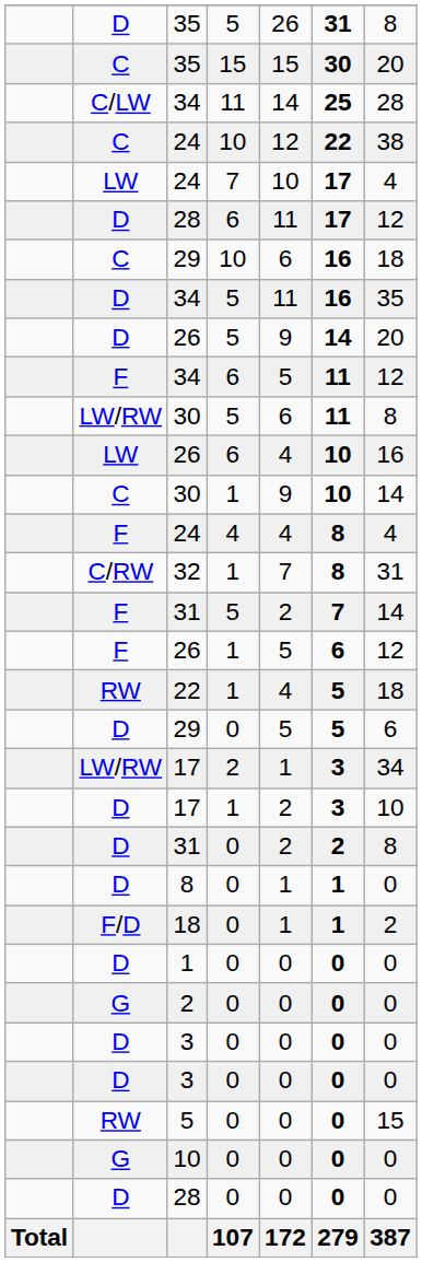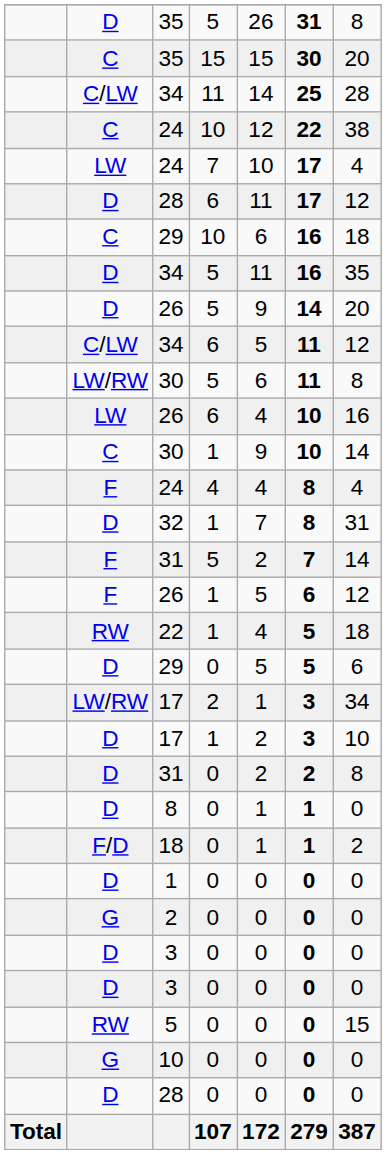 <table class="wikitable sortable">
 <tr align="center">
 </tr>
 <tr align="center" bgcolor="">
 <td></td>
 <td><a href='#'>D</a></td>
 <td>35</td>
 <td>5</td>
 <td>26</td>
 <td><strong>31</strong></td>
 <td>8</td>
 </tr>
 <tr align="center" bgcolor="f0f0f0">
 <td></td>
 <td><a href='#'>C</a></td>
 <td>35</td>
 <td>15</td>
 <td>15</td>
 <td><strong>30</strong></td>
 <td>20</td>
 </tr>
 <tr align="center" bgcolor="">
 <td></td>
 <td><a href='#'>C</a>/<a href='#'>LW</a></td>
 <td>34</td>
 <td>11</td>
 <td>14</td>
 <td><strong>25</strong></td>
 <td>28</td>
 </tr>
 <tr align="center" bgcolor="f0f0f0">
 <td></td>
 <td><a href='#'>C</a></td>
 <td>24</td>
 <td>10</td>
 <td>12</td>
 <td><strong>22</strong></td>
 <td>38</td>
 </tr>
 <tr align="center" bgcolor="">
 <td></td>
 <td><a href='#'>LW</a></td>
 <td>24</td>
 <td>7</td>
 <td>10</td>
 <td><strong>17</strong></td>
 <td>4</td>
 </tr>
 <tr align="center" bgcolor="f0f0f0">
 <td></td>
 <td><a href='#'>D</a></td>
 <td>28</td>
 <td>6</td>
 <td>11</td>
 <td><strong>17</strong></td>
 <td>12</td>
 </tr>
 <tr align="center" bgcolor="">
 <td></td>
 <td><a href='#'>C</a></td>
 <td>29</td>
 <td>10</td>
 <td>6</td>
 <td><strong>16</strong></td>
 <td>18</td>
 </tr>
 <tr align="center" bgcolor="f0f0f0">
 <td></td>
 <td><a href='#'>D</a></td>
 <td>34</td>
 <td>5</td>
 <td>11</td>
 <td><strong>16</strong></td>
 <td>35</td>
 </tr>
 <tr align="center" bgcolor="">
 <td></td>
 <td><a href='#'>D</a></td>
 <td>26</td>
 <td>5</td>
 <td>9</td>
 <td><strong>14</strong></td>
 <td>20</td>
 </tr>
 <tr align="center" bgcolor="f0f0f0">
 <td></td>
-<td><a href='#'>F</a></td>
+<td><a href='#'>C</a>/<a href='#'>LW</a></td>
 <td>34</td>
 <td>6</td>
 <td>5</td>
 <td><strong>11</strong></td>
 <td>12</td>
 </tr>
 <tr align="center" bgcolor="">
 <td></td>
 <td><a href='#'>LW</a>/<a href='#'>RW</a></td>
 <td>30</td>
 <td>5</td>
 <td>6</td>
 <td><strong>11</strong></td>
 <td>8</td>
 </tr>
 <tr align="center" bgcolor="f0f0f0">
 <td></td>
 <td><a href='#'>LW</a></td>
 <td>26</td>
 <td>6</td>
 <td>4</td>
 <td><strong>10</strong></td>
 <td>16</td>
 </tr>
 <tr align="center" bgcolor="">
 <td></td>
 <td><a href='#'>C</a></td>
 <td>30</td>
 <td>1</td>
 <td>9</td>
 <td><strong>10</strong></td>
 <td>14</td>
 </tr>
 <tr align="center" bgcolor="f0f0f0">
 <td></td>
 <td><a href='#'>F</a></td>
 <td>24</td>
 <td>4</td>
 <td>4</td>
 <td><strong>8</strong></td>
 <td>4</td>
 </tr>
 <tr align="center" bgcolor="">
 <td></td>
-<td><a href='#'>C</a>/<a href='#'>RW</a></td>
+<td><a href='#'>D</a></td>
 <td>32</td>
 <td>1</td>
 <td>7</td>
 <td><strong>8</strong></td>
 <td>31</td>
 </tr>
 <tr align="center" bgcolor="f0f0f0">
 <td></td>
 <td><a href='#'>F</a></td>
 <td>31</td>
 <td>5</td>
 <td>2</td>
 <td><strong>7</strong></td>
 <td>14</td>
 </tr>
 <tr align="center" bgcolor="">
 <td></td>
 <td><a href='#'>F</a></td>
 <td>26</td>
 <td>1</td>
 <td>5</td>
 <td><strong>6</strong></td>
 <td>12</td>
 </tr>
 <tr align="center" bgcolor="f0f0f0">
 <td></td>
 <td><a href='#'>RW</a></td>
 <td>22</td>
 <td>1</td>
 <td>4</td>
 <td><strong>5</strong></td>
 <td>18</td>
 </tr>
 <tr align="center" bgcolor="">
 <td></td>
 <td><a href='#'>D</a></td>
 <td>29</td>
 <td>0</td>
 <td>5</td>
 <td><strong>5</strong></td>
 <td>6</td>
 </tr>
 <tr align="center" bgcolor="f0f0f0">
 <td></td>
 <td><a href='#'>LW</a>/<a href='#'>RW</a></td>
 <td>17</td>
 <td>2</td>
 <td>1</td>
 <td><strong>3</strong></td>
 <td>34</td>
 </tr>
 <tr align="center" bgcolor="">
 <td></td>
 <td><a href='#'>D</a></td>
 <td>17</td>
 <td>1</td>
 <td>2</td>
 <td><strong>3</strong></td>
 <td>10</td>
 </tr>
 <tr align="center" bgcolor="f0f0f0">
 <td></td>
 <td><a href='#'>D</a></td>
 <td>31</td>
 <td>0</td>
 <td>2</td>
 <td><strong>2</strong></td>
 <td>8</td>
 </tr>
 <tr align="center" bgcolor="">
 <td></td>
 <td><a href='#'>D</a></td>
 <td>8</td>
 <td>0</td>
 <td>1</td>
 <td><strong>1</strong></td>
 <td>0</td>
 </tr>
 <tr align="center" bgcolor="f0f0f0">
 <td></td>
 <td><a href='#'>F</a>/<a href='#'>D</a></td>
 <td>18</td>
 <td>0</td>
 <td>1</td>
 <td><strong>1</strong></td>
 <td>2</td>
 </tr>
 <tr align="center" bgcolor="">
 <td></td>
 <td><a href='#'>D</a></td>
 <td>1</td>
 <td>0</td>
 <td>0</td>
 <td><strong>0</strong></td>
 <td>0</td>
 </tr>
 <tr align="center" bgcolor="f0f0f0">
 <td></td>
 <td><a href='#'>G</a></td>
 <td>2</td>
 <td>0</td>
 <td>0</td>
 <td><strong>0</strong></td>
 <td>0</td>
 </tr>
 <tr align="center" bgcolor="">
 <td></td>
 <td><a href='#'>D</a></td>
 <td>3</td>
 <td>0</td>
 <td>0</td>
 <td><strong>0</strong></td>
 <td>0</td>
 </tr>
 <tr align="center" bgcolor="f0f0f0">
 <td></td>
 <td><a href='#'>D</a></td>
 <td>3</td>
 <td>0</td>
 <td>0</td>
 <td><strong>0</strong></td>
 <td>0</td>
 </tr>
 <tr align="center" bgcolor="">
 <td></td>
 <td><a href='#'>RW</a></td>
 <td>5</td>
 <td>0</td>
 <td>0</td>
 <td><strong>0</strong></td>
 <td>15</td>
 </tr>
 <tr align="center" bgcolor="f0f0f0">
 <td></td>
 <td><a href='#'>G</a></td>
 <td>10</td>
 <td>0</td>
 <td>0</td>
 <td><strong>0</strong></td>
 <td>0</td>
 </tr>
 <tr align="center" bgcolor="">
 <td></td>
 <td><a href='#'>D</a></td>
 <td>28</td>
 <td>0</td>
 <td>0</td>
 <td><strong>0</strong></td>
 <td>0</td>
 </tr>
 <tr>
 <th>Total</th>
 <th></th>
 <th></th>
 <th>107</th>
 <th>172</th>
 <th>279</th>
 <th>387</th>
 </tr>
 </table>
